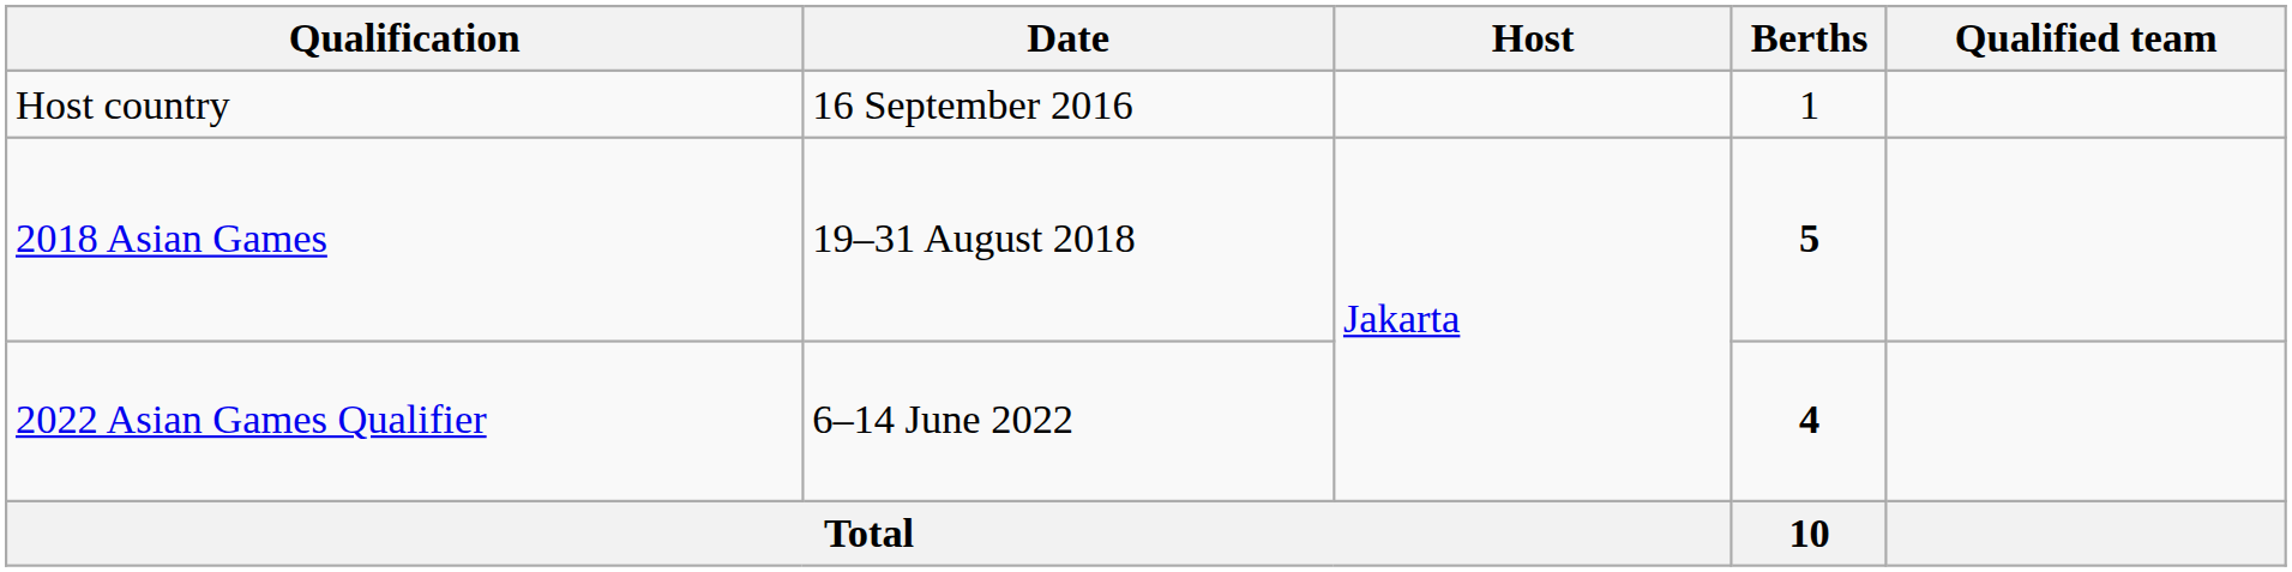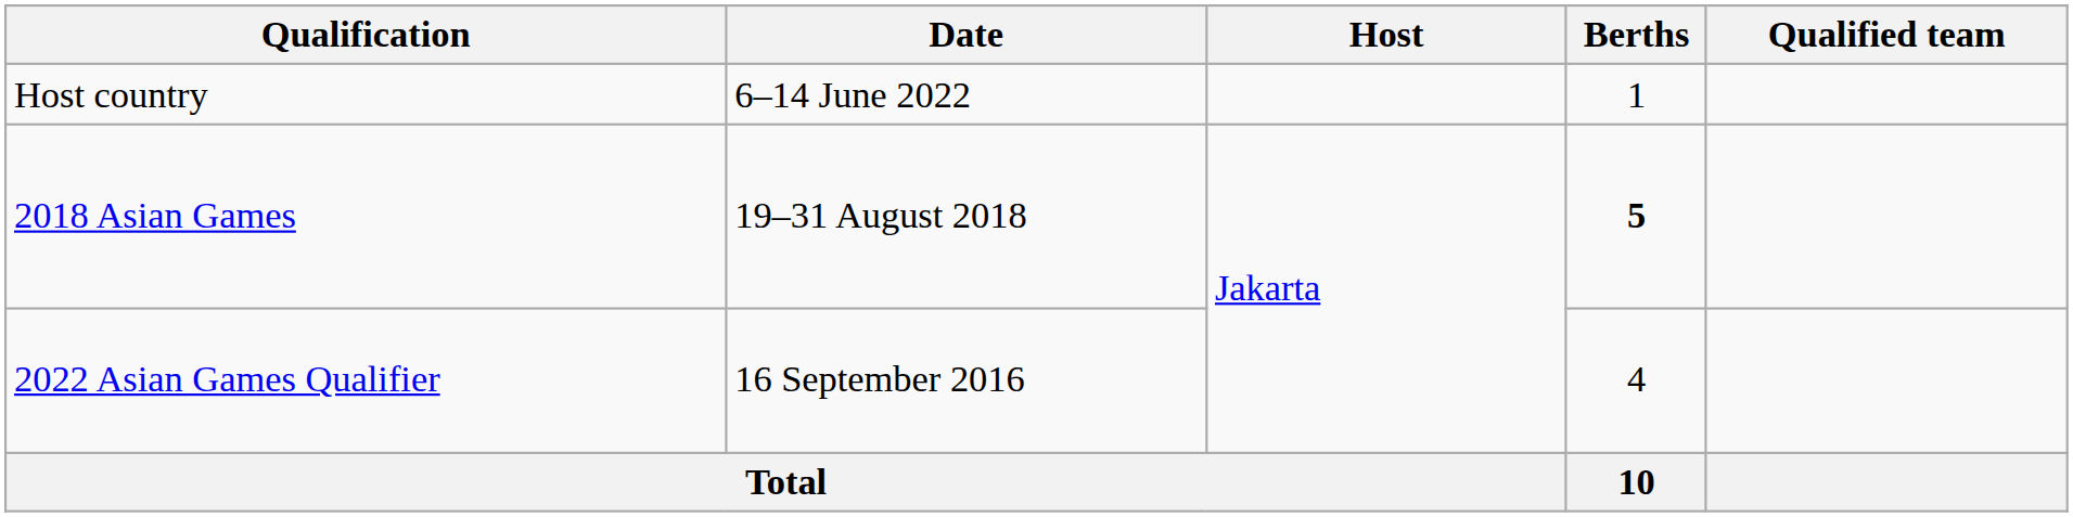 <table class="wikitable" width=70%>
 <tr>
 <th width=30%>Qualification</th>
 <th width=20%>Date</th>
 <th width=15%>Host</th>
 <th width=5%>Berths</th>
 <th width=15%>Qualified team</th>
 </tr>
 <tr>
 <td>Host country</td>
-<td>16 September 2016</td>
+<td>6–14 June 2022</td>
 <td></td>
 <td align=center>1</td>
 <td nowrap></td>
 </tr>
 <tr>
 <td><a href='#'>2018 Asian Games</a></td>
 <td>19–31 August 2018</td>
 <td rowspan=2> <a href='#'>Jakarta</a></td>
 <td align=center><strong>5</strong></td>
 <td nowrap><br><br><br><br></td>
 </tr>
 <tr>
 <td><a href='#'>2022 Asian Games Qualifier</a></td>
-<td>6–14 June 2022</td>
-<td align=center><strong>4</strong></td>
+<td>16 September 2016</td>
+<td align=center>4</td>
 <td nowrap><br><br><br></td>
 </tr>
 <tr>
 <th colspan=3>Total</th>
 <th>10</th>
 <th></th>
 </tr>
 </table>
